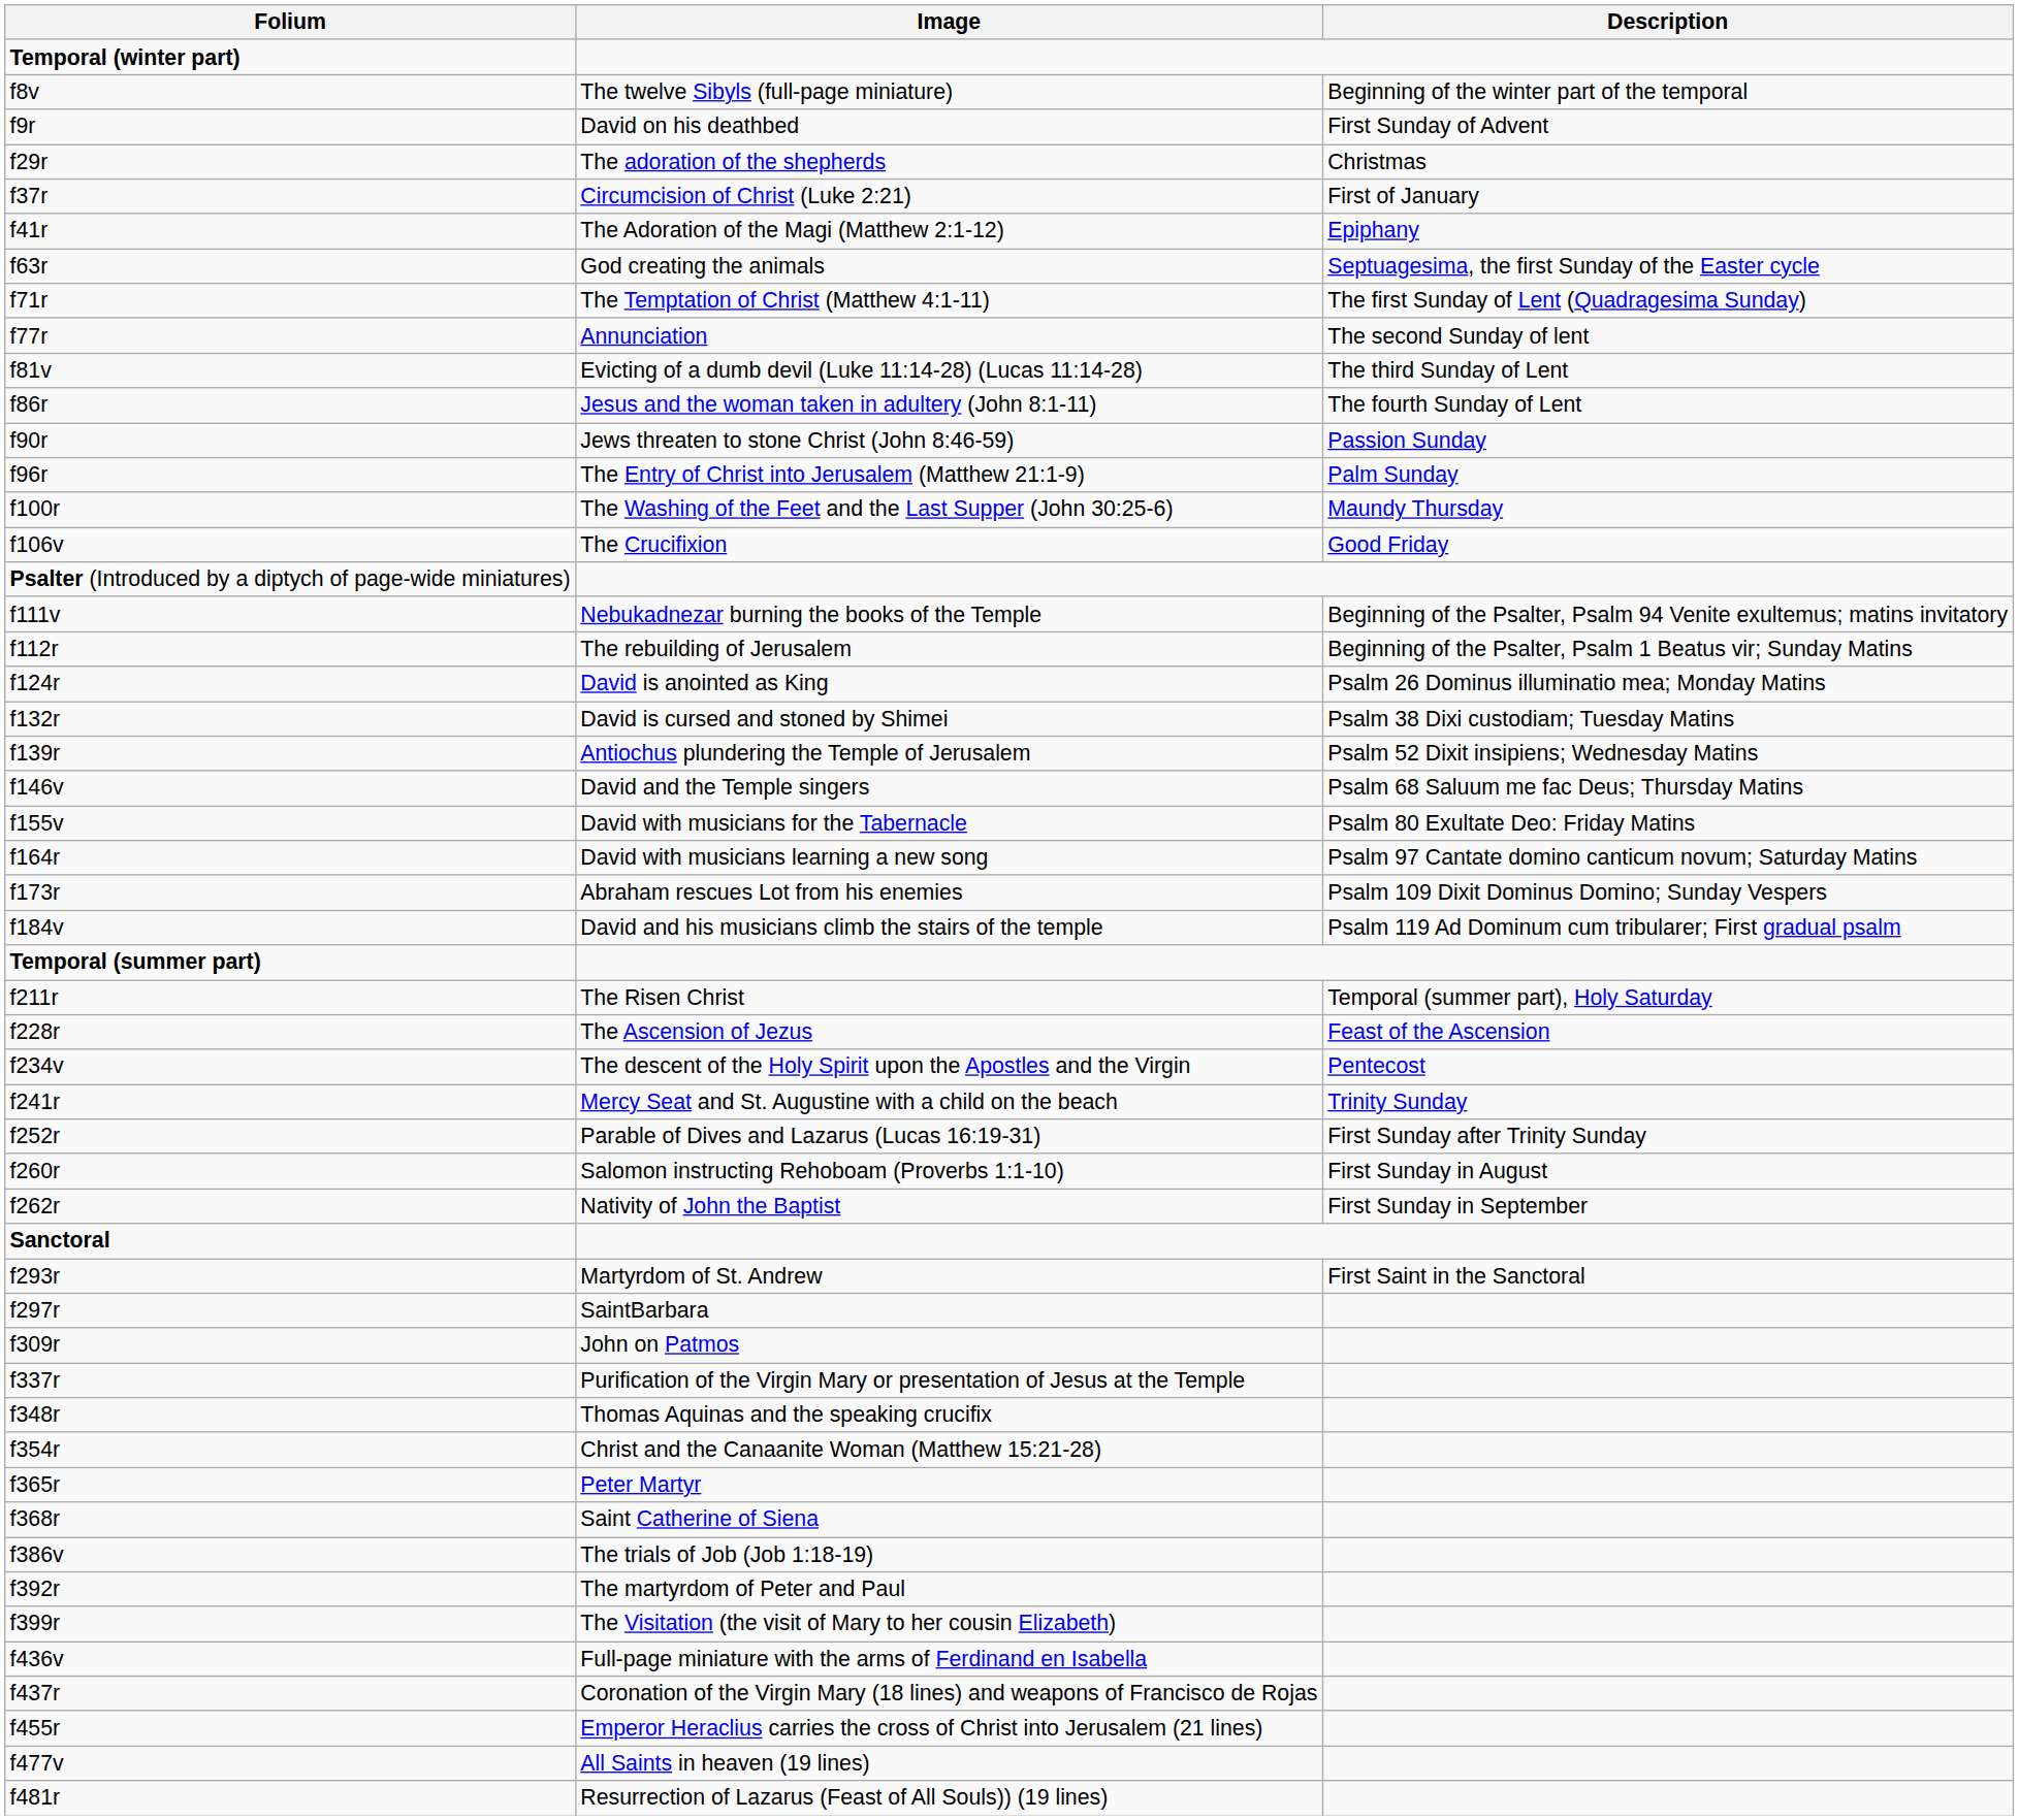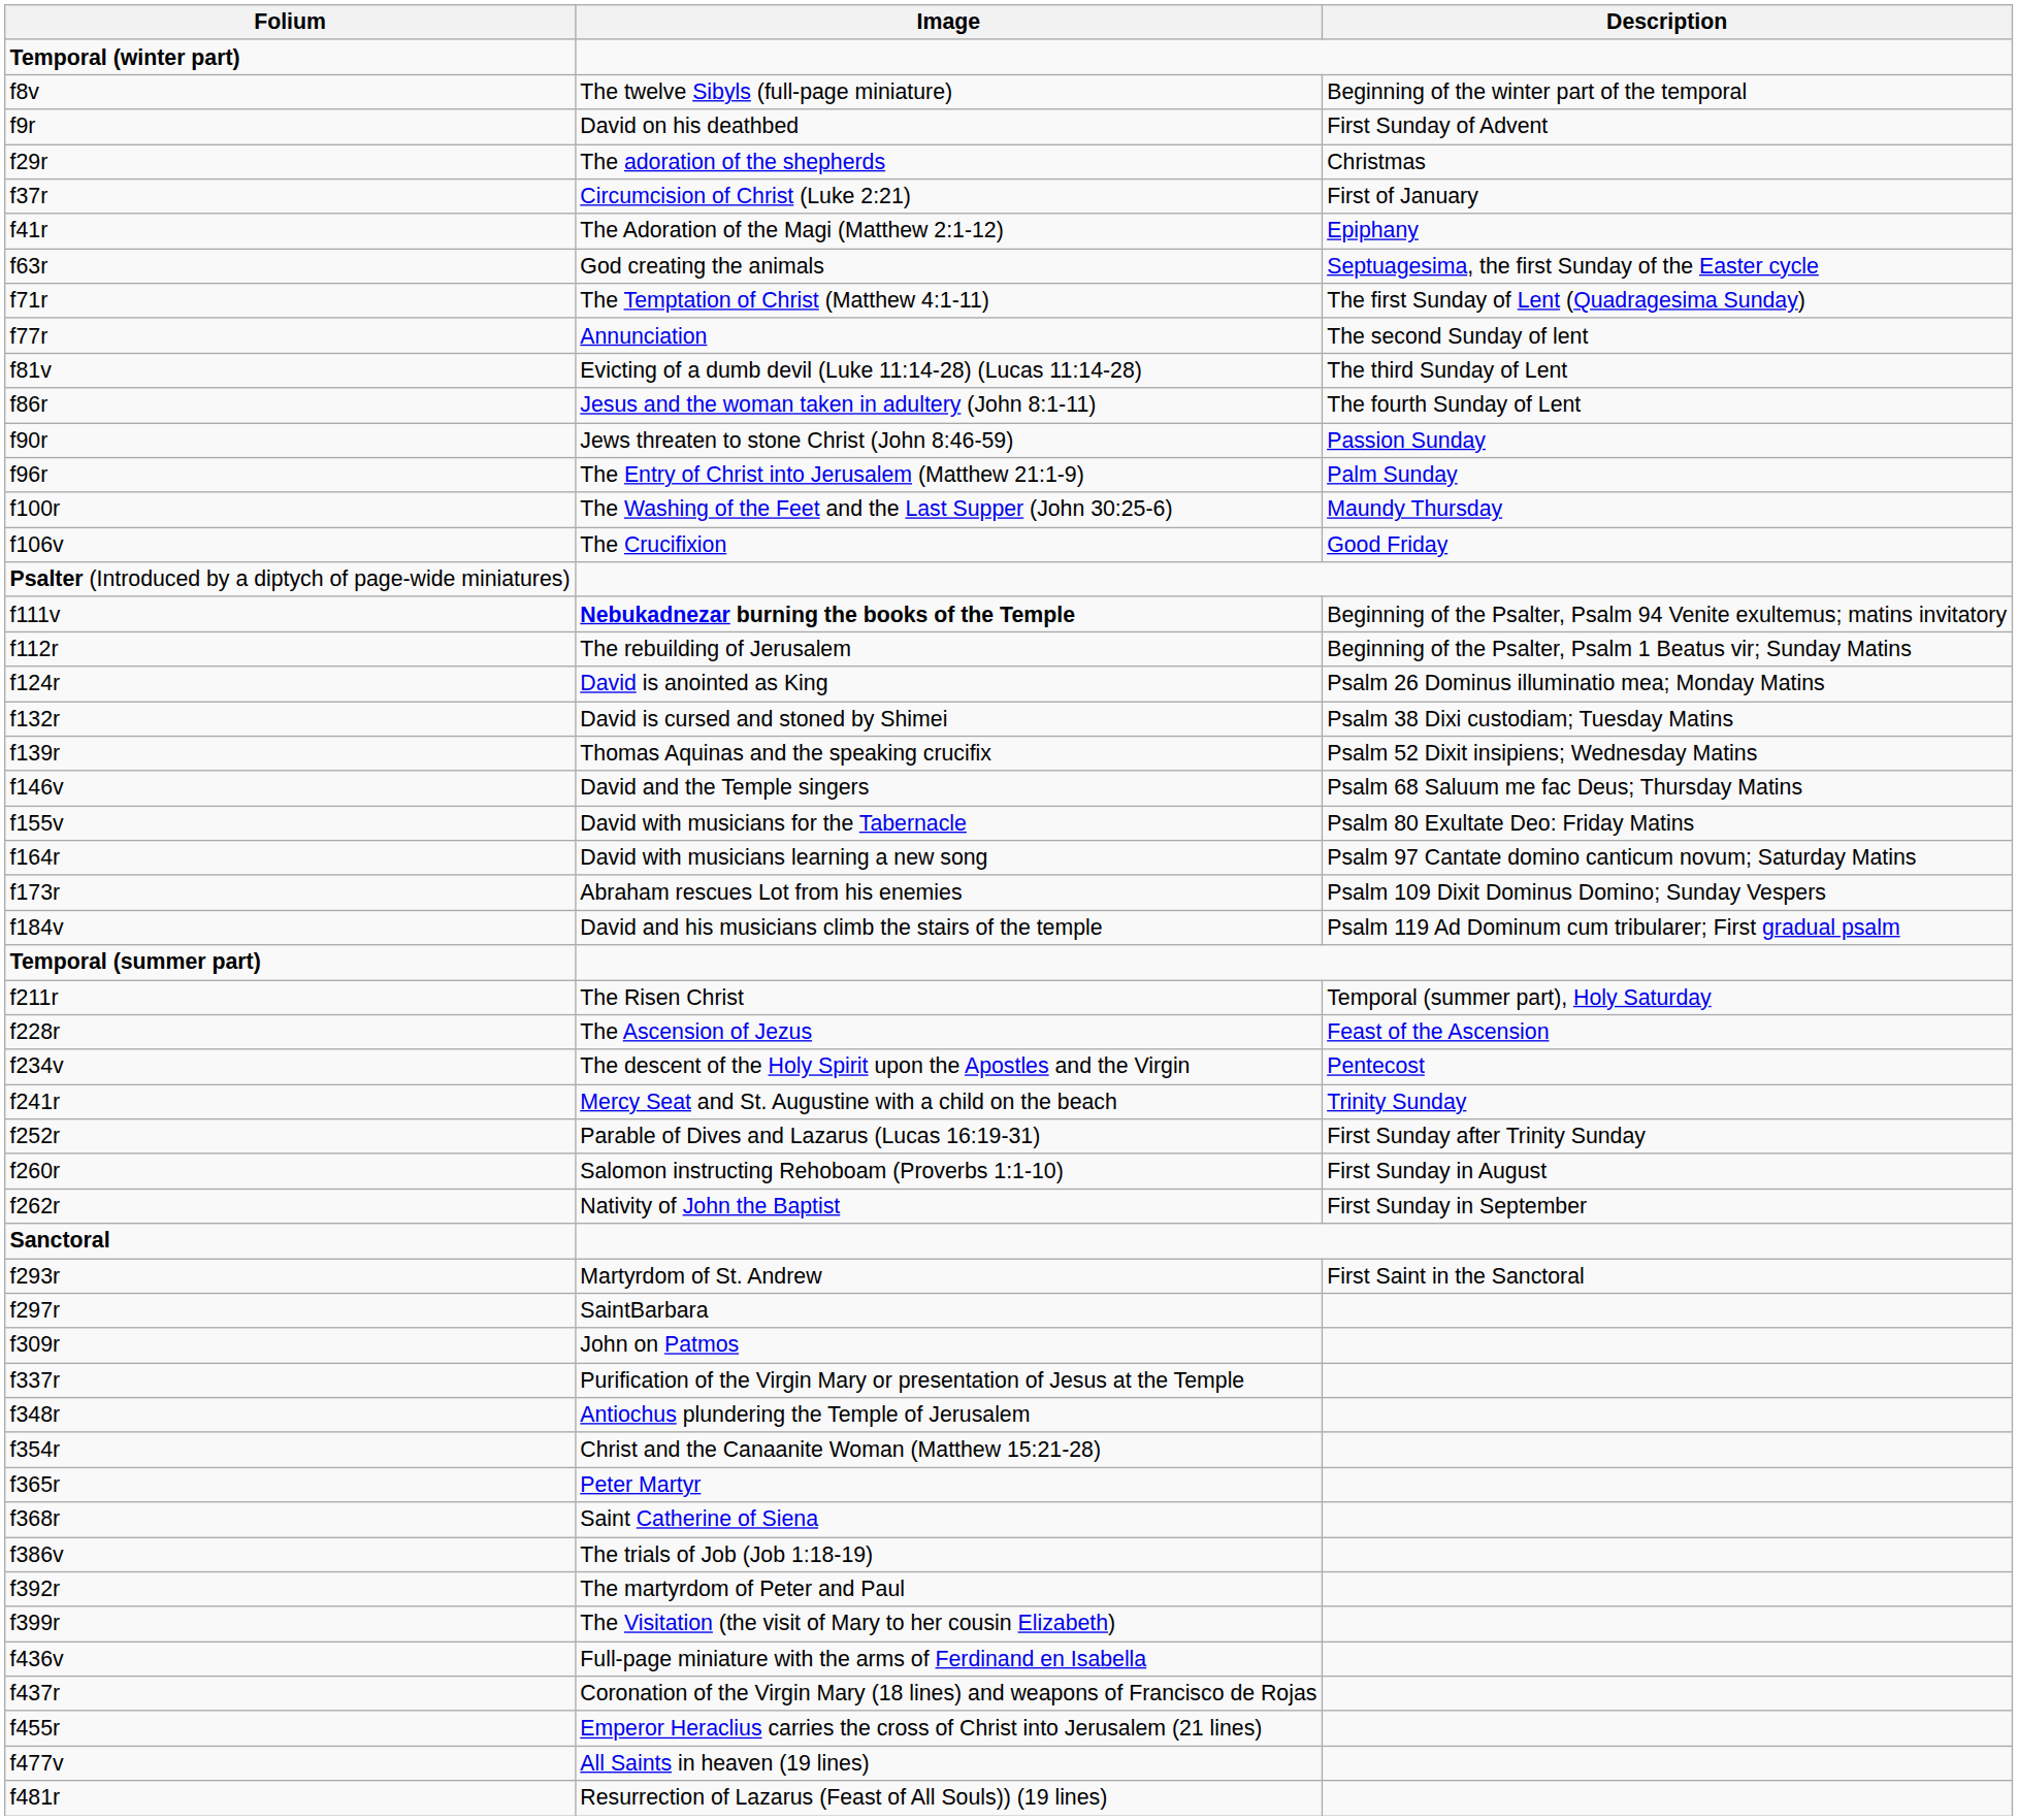 <table class=" wikitable vatop collapsible collapsed ">
 <tr>
 <th scope=col>Folium</th>
 <th scope=col>Image</th>
 <th scope=col>Description</th>
 </tr>
 <tr>
 <td><strong>Temporal (winter part)</strong></td>
 </tr>
 <tr>
 <td>f8v</td>
 <td>The twelve <a href='#'>Sibyls</a> (full-page miniature)</td>
 <td>Beginning of the winter part of the temporal</td>
 </tr>
 <tr>
 <td>f9r</td>
 <td>David on his deathbed</td>
 <td>First Sunday of Advent</td>
 </tr>
 <tr>
 <td>f29r</td>
 <td>The <a href='#'>adoration of the shepherds</a></td>
 <td>Christmas</td>
 </tr>
 <tr>
 <td>f37r</td>
 <td><a href='#'>Circumcision of Christ</a> (Luke 2:21)</td>
 <td>First of January</td>
 </tr>
 <tr>
 <td>f41r</td>
 <td>The Adoration of the Magi (Matthew 2:1-12)</td>
 <td><a href='#'>Epiphany</a></td>
 </tr>
 <tr>
 <td>f63r</td>
 <td>God creating the animals</td>
 <td><a href='#'>Septuagesima</a>, the first Sunday of the <a href='#'>Easter cycle</a></td>
 </tr>
 <tr>
 <td>f71r</td>
 <td>The <a href='#'>Temptation of Christ</a> (Matthew 4:1-11)</td>
 <td>The first Sunday of <a href='#'>Lent</a> (<a href='#'>Quadragesima Sunday</a>)</td>
 </tr>
 <tr>
 <td>f77r</td>
 <td><a href='#'>Annunciation</a></td>
 <td>The second Sunday of lent</td>
 </tr>
 <tr>
 <td>f81v</td>
 <td>Evicting of a dumb devil (Luke 11:14-28) (Lucas 11:14-28)</td>
 <td>The third Sunday of Lent</td>
 </tr>
 <tr>
 <td>f86r</td>
 <td><a href='#'>Jesus and the woman taken in adultery</a> (John 8:1-11)</td>
 <td>The fourth Sunday of Lent</td>
 </tr>
 <tr>
 <td>f90r</td>
 <td>Jews threaten to stone Christ (John 8:46-59)</td>
 <td><a href='#'>Passion Sunday</a></td>
 </tr>
 <tr>
 <td>f96r</td>
 <td>The <a href='#'>Entry of Christ into Jerusalem</a> (Matthew 21:1-9)</td>
 <td><a href='#'>Palm Sunday</a></td>
 </tr>
 <tr>
 <td>f100r</td>
 <td>The <a href='#'>Washing of the Feet</a> and the <a href='#'>Last Supper</a> (John 30:25-6)</td>
 <td><a href='#'>Maundy Thursday</a></td>
 </tr>
 <tr>
 <td>f106v</td>
 <td>The  <a href='#'>Crucifixion</a></td>
 <td><a href='#'>Good Friday</a></td>
 </tr>
 <tr>
 <td><strong>Psalter</strong> (Introduced by a diptych of page-wide miniatures)</td>
 </tr>
 <tr>
 <td>f111v</td>
-<td><a href='#'>Nebukadnezar</a> burning the books of the Temple</td>
+<td><strong><a href='#'>Nebukadnezar</a> burning the books of the Temple</strong></td>
 <td>Beginning of the Psalter, Psalm 94 Venite exultemus; matins invitatory</td>
 </tr>
 <tr>
 <td>f112r</td>
 <td>The rebuilding of Jerusalem</td>
 <td>Beginning of the Psalter, Psalm 1 Beatus vir; Sunday Matins</td>
 </tr>
 <tr>
 <td>f124r</td>
 <td><a href='#'>David</a> is anointed as King</td>
 <td>Psalm 26 Dominus illuminatio mea; Monday Matins</td>
 </tr>
 <tr>
 <td>f132r</td>
 <td>David is cursed and stoned by Shimei</td>
 <td>Psalm 38 Dixi custodiam; Tuesday Matins</td>
 </tr>
 <tr>
 <td>f139r</td>
-<td><a href='#'>Antiochus</a> plundering the Temple of Jerusalem</td>
+<td>Thomas Aquinas and the speaking crucifix</td>
 <td>Psalm 52 Dixit insipiens; Wednesday Matins</td>
 </tr>
 <tr>
 <td>f146v</td>
 <td>David and the Temple singers</td>
 <td>Psalm 68 Saluum me fac Deus; Thursday Matins</td>
 </tr>
 <tr>
 <td>f155v</td>
 <td>David with musicians for the <a href='#'>Tabernacle</a></td>
 <td>Psalm 80 Exultate Deo: Friday Matins</td>
 </tr>
 <tr>
 <td>f164r</td>
 <td>David with musicians learning a new song</td>
 <td>Psalm 97 Cantate domino canticum novum; Saturday Matins</td>
 </tr>
 <tr>
 <td>f173r</td>
 <td>Abraham rescues Lot from his enemies</td>
 <td>Psalm 109 Dixit Dominus Domino; Sunday Vespers</td>
 </tr>
 <tr>
 <td>f184v</td>
 <td>David and his musicians climb the stairs of the temple</td>
 <td>Psalm 119 Ad Dominum cum tribularer; First <a href='#'>gradual psalm</a></td>
 </tr>
 <tr>
 <td><strong>Temporal (summer part)</strong></td>
 </tr>
 <tr>
 <td>f211r</td>
 <td>The Risen Christ</td>
 <td>Temporal (summer part), <a href='#'>Holy Saturday</a></td>
 </tr>
 <tr>
 <td>f228r</td>
 <td>The <a href='#'>Ascension of Jezus</a></td>
 <td><a href='#'>Feast of the Ascension</a></td>
 </tr>
 <tr>
 <td>f234v</td>
 <td>The descent of the <a href='#'>Holy Spirit</a> upon the <a href='#'>Apostles</a> and the Virgin</td>
 <td><a href='#'>Pentecost</a></td>
 </tr>
 <tr>
 <td>f241r</td>
 <td><a href='#'>Mercy Seat</a> and St. Augustine with a child on the beach</td>
 <td><a href='#'>Trinity Sunday</a></td>
 </tr>
 <tr>
 <td>f252r</td>
 <td>Parable of Dives and Lazarus (Lucas 16:19-31)</td>
 <td>First Sunday after Trinity Sunday</td>
 </tr>
 <tr>
 <td>f260r</td>
 <td>Salomon instructing Rehoboam (Proverbs 1:1-10)</td>
 <td>First Sunday in August</td>
 </tr>
 <tr>
 <td>f262r</td>
 <td>Nativity of <a href='#'>John the Baptist</a></td>
 <td>First Sunday in September</td>
 </tr>
 <tr>
 <td><strong>Sanctoral</strong></td>
 </tr>
 <tr>
 <td>f293r</td>
 <td>Martyrdom of St. Andrew</td>
 <td>First Saint in the Sanctoral</td>
 </tr>
 <tr>
 <td>f297r</td>
 <td>SaintBarbara</td>
 <td></td>
 </tr>
 <tr>
 <td>f309r</td>
 <td>John on <a href='#'>Patmos</a></td>
 <td></td>
 </tr>
 <tr>
 <td>f337r</td>
 <td>Purification of the Virgin Mary or presentation of Jesus at the Temple</td>
 <td></td>
 </tr>
 <tr>
 <td>f348r</td>
-<td>Thomas Aquinas and the speaking crucifix</td>
+<td><a href='#'>Antiochus</a> plundering the Temple of Jerusalem</td>
 <td></td>
 </tr>
 <tr>
 <td>f354r</td>
 <td>Christ and the Canaanite Woman (Matthew 15:21-28)</td>
 <td></td>
 </tr>
 <tr>
 <td>f365r</td>
 <td><a href='#'>Peter Martyr</a></td>
 <td></td>
 </tr>
 <tr>
 <td>f368r</td>
 <td>Saint <a href='#'>Catherine of Siena</a></td>
 <td></td>
 </tr>
 <tr>
 <td>f386v</td>
 <td>The trials of Job (Job 1:18-19)</td>
 <td></td>
 </tr>
 <tr>
 <td>f392r</td>
 <td>The martyrdom of Peter  and Paul</td>
 <td></td>
 </tr>
 <tr>
 <td>f399r</td>
 <td>The <a href='#'>Visitation</a> (the visit of Mary to her cousin <a href='#'>Elizabeth</a>)</td>
 <td></td>
 </tr>
 <tr>
 <td>f436v</td>
 <td>Full-page miniature with the arms of <a href='#'>Ferdinand en Isabella</a></td>
 </tr>
 <tr>
 <td>f437r</td>
 <td>Coronation of the Virgin Mary (18 lines) and weapons of Francisco de Rojas</td>
 <td></td>
 </tr>
 <tr>
 <td>f455r</td>
 <td><a href='#'>Emperor Heraclius</a> carries the cross of Christ into Jerusalem (21 lines)</td>
 <td></td>
 </tr>
 <tr>
 <td>f477v</td>
 <td><a href='#'>All Saints</a> in heaven (19 lines)</td>
 <td></td>
 </tr>
 <tr>
 <td>f481r</td>
 <td>Resurrection of Lazarus (Feast of All Souls)) (19 lines)</td>
 <td></td>
 </tr>
 </table>
